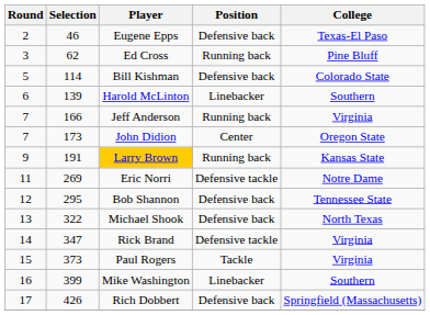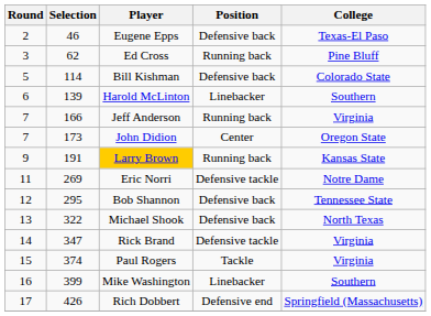 <table class="wikitable" style="font-size: 95%; text-align: center;">
 <tr>
 <th>Round</th>
 <th>Selection</th>
 <th>Player</th>
 <th>Position</th>
 <th>College</th>
 </tr>
 <tr>
 <td align=center>2</td>
 <td align=center>46</td>
 <td align=center>Eugene Epps</td>
 <td align=center>Defensive back</td>
 <td align=center><a href='#'>Texas-El Paso</a></td>
 </tr>
 <tr>
 <td align=center>3</td>
 <td align=center>62</td>
 <td align=center>Ed Cross</td>
 <td align=center>Running back</td>
 <td align=center><a href='#'>Pine Bluff</a></td>
 </tr>
 <tr>
 <td align=center>5</td>
 <td align=center>114</td>
 <td align=center>Bill Kishman</td>
 <td align=center>Defensive back</td>
 <td align=center><a href='#'>Colorado State</a></td>
 </tr>
 <tr>
 <td align=center>6</td>
 <td align=center>139</td>
 <td align=center><a href='#'>Harold McLinton</a></td>
 <td align=center>Linebacker</td>
 <td align=center><a href='#'>Southern</a></td>
 </tr>
 <tr>
 <td align=center>7</td>
 <td align=center>166</td>
 <td align=center>Jeff Anderson</td>
 <td align=center>Running back</td>
 <td align=center><a href='#'>Virginia</a></td>
 </tr>
 <tr>
 <td align=center>7</td>
 <td align=center>173</td>
 <td align=center><a href='#'>John Didion</a></td>
 <td align=center>Center</td>
 <td align=center><a href='#'>Oregon State</a></td>
 </tr>
 <tr>
 <td align=center>9</td>
 <td align=center>191</td>
 <td bgcolor="#FFCC00" align=center><a href='#'>Larry Brown</a></td>
 <td align=center>Running back</td>
 <td align=center><a href='#'>Kansas State</a></td>
 </tr>
 <tr>
 <td align=center>11</td>
 <td align=center>269</td>
 <td align=center>Eric Norri</td>
 <td align=center>Defensive tackle</td>
 <td align=center><a href='#'>Notre Dame</a></td>
 </tr>
 <tr>
 <td align=center>12</td>
 <td align=center>295</td>
 <td align=center>Bob Shannon</td>
 <td align=center>Defensive back</td>
 <td align=center><a href='#'>Tennessee State</a></td>
 </tr>
 <tr>
 <td align=center>13</td>
 <td align=center>322</td>
 <td align=center>Michael Shook</td>
 <td align=center>Defensive back</td>
 <td align=center><a href='#'>North Texas</a></td>
 </tr>
 <tr>
 <td align=center>14</td>
 <td align=center>347</td>
 <td align=center>Rick Brand</td>
 <td align=center>Defensive tackle</td>
 <td align=center><a href='#'>Virginia</a></td>
 </tr>
 <tr>
 <td align=center>15</td>
-<td align=center>373</td>
+<td align=center>374</td>
 <td align=center>Paul Rogers</td>
 <td align=center>Tackle</td>
 <td align=center><a href='#'>Virginia</a></td>
 </tr>
 <tr>
 <td align=center>16</td>
 <td align=center>399</td>
 <td align=center>Mike Washington</td>
 <td align=center>Linebacker</td>
 <td align=center><a href='#'>Southern</a></td>
 </tr>
 <tr>
 <td align=center>17</td>
 <td align=center>426</td>
 <td align=center>Rich Dobbert</td>
-<td align=center>Defensive back</td>
+<td align=center>Defensive end</td>
 <td align=center><a href='#'>Springfield (Massachusetts)</a></td>
 </tr>
 <tr>
 </tr>
 </table>
